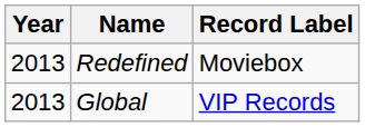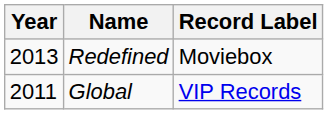 <table class="wikitable">
 <tr>
 <th>Year</th>
 <th>Name</th>
 <th>Record Label</th>
 </tr>
 <tr>
 <td>2013</td>
 <td><em>Redefined</em></td>
 <td>Moviebox</td>
 </tr>
 <tr>
-<td>2013</td>
+<td>2011</td>
 <td><em>Global</em></td>
 <td><a href='#'>VIP Records</a></td>
 </tr>
 </table>
